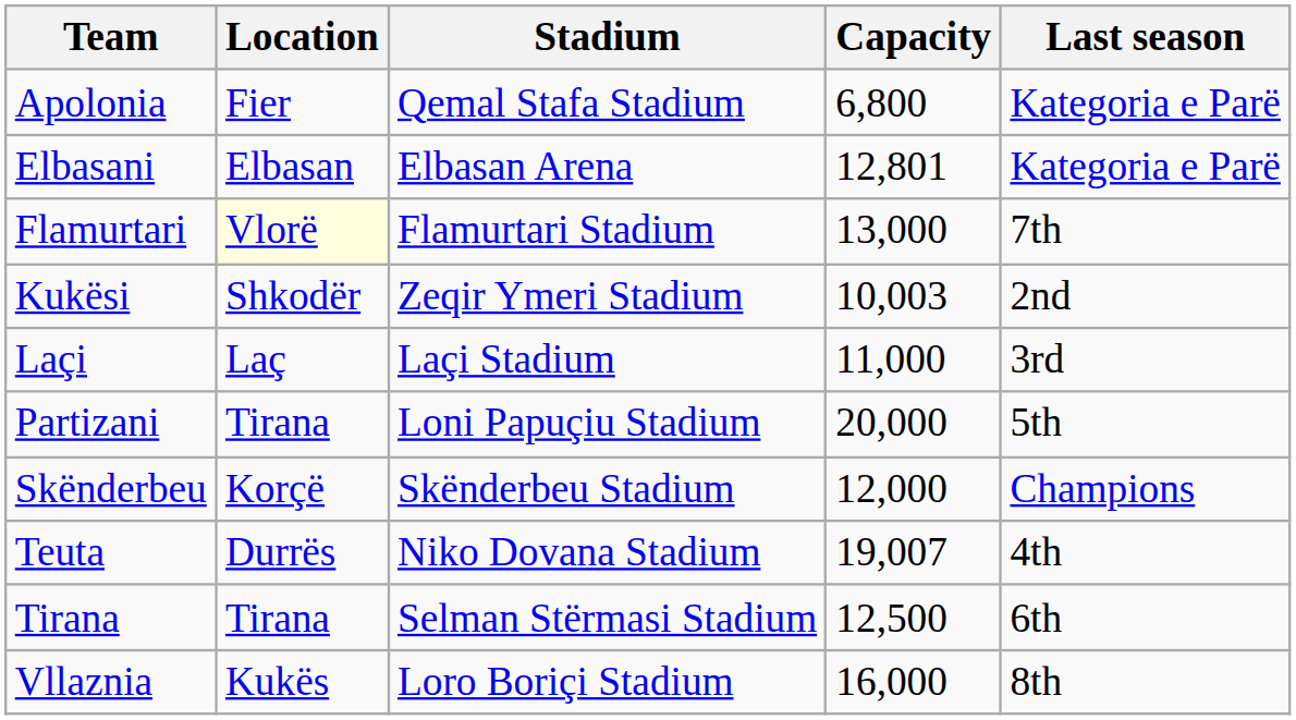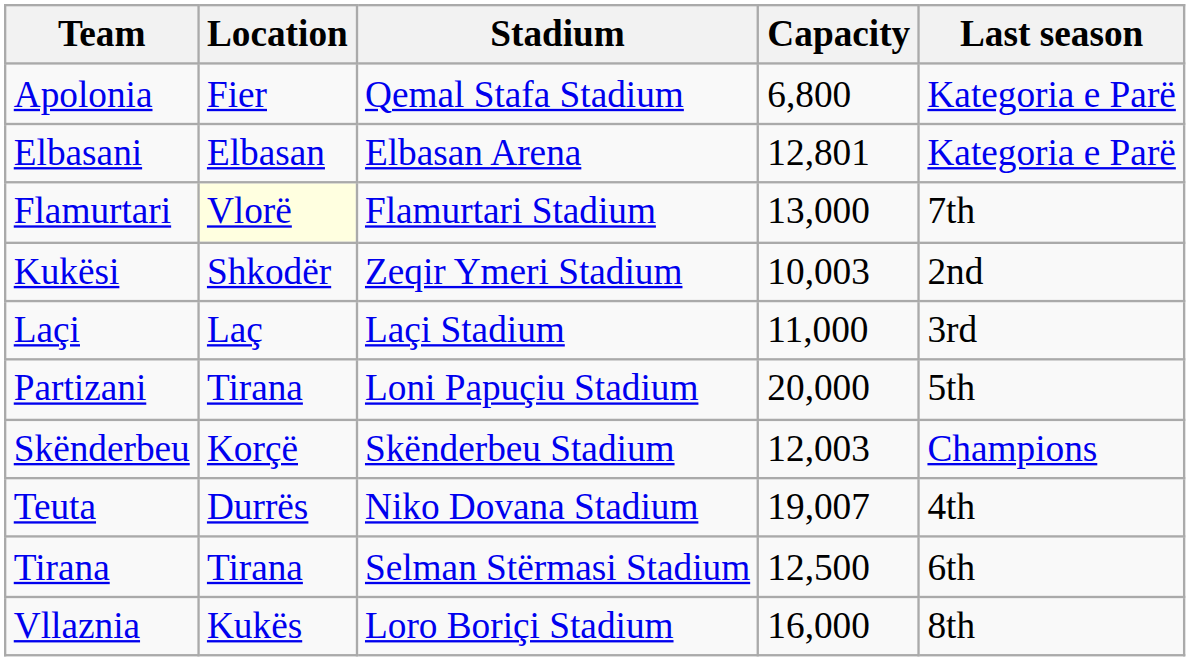 <table class="wikitable sortable">
 <tr>
 <th>Team</th>
 <th>Location</th>
 <th>Stadium</th>
 <th>Capacity</th>
 <th>Last season</th>
 </tr>
 <tr>
 <td><a href='#'>Apolonia</a></td>
 <td><a href='#'>Fier</a></td>
 <td><a href='#'>Qemal Stafa Stadium</a></td>
 <td>6,800</td>
 <td><a href='#'>Kategoria e Parë</a></td>
 </tr>
 <tr>
 <td><a href='#'>Elbasani</a></td>
 <td><a href='#'>Elbasan</a></td>
 <td><a href='#'>Elbasan Arena</a></td>
 <td>12,801</td>
 <td><a href='#'>Kategoria e Parë</a></td>
 </tr>
 <tr>
 <td><a href='#'>Flamurtari</a></td>
 <td style="background: lightyellow;"><a href='#'>Vlorë</a></td>
 <td><a href='#'>Flamurtari Stadium</a></td>
 <td>13,000</td>
 <td>7th</td>
 </tr>
 <tr>
 <td><a href='#'>Kukësi</a></td>
 <td><a href='#'>Shkodër</a></td>
 <td><a href='#'>Zeqir Ymeri Stadium</a></td>
 <td>10,003</td>
 <td>2nd</td>
 </tr>
 <tr>
 <td><a href='#'>Laçi</a></td>
 <td><a href='#'>Laç</a></td>
 <td><a href='#'>Laçi Stadium</a></td>
 <td>11,000</td>
 <td>3rd</td>
 </tr>
 <tr>
 <td><a href='#'>Partizani</a></td>
 <td><a href='#'>Tirana</a></td>
 <td><a href='#'>Loni Papuçiu Stadium</a></td>
 <td>20,000</td>
 <td>5th</td>
 </tr>
 <tr>
 <td><a href='#'>Skënderbeu</a></td>
 <td><a href='#'>Korçë</a></td>
 <td><a href='#'>Skënderbeu Stadium</a></td>
-<td>12,000</td>
+<td>12,003</td>
 <td><a href='#'>Champions</a></td>
 </tr>
 <tr>
 <td><a href='#'>Teuta</a></td>
 <td><a href='#'>Durrës</a></td>
 <td><a href='#'>Niko Dovana Stadium</a></td>
 <td>19,007</td>
 <td>4th</td>
 </tr>
 <tr>
 <td><a href='#'>Tirana</a></td>
 <td><a href='#'>Tirana</a></td>
 <td><a href='#'>Selman Stërmasi Stadium</a></td>
 <td>12,500</td>
 <td>6th</td>
 </tr>
 <tr>
 <td><a href='#'>Vllaznia</a></td>
 <td><a href='#'>Kukës</a></td>
 <td><a href='#'>Loro Boriçi Stadium</a></td>
 <td>16,000</td>
 <td>8th</td>
 </tr>
 </table>
